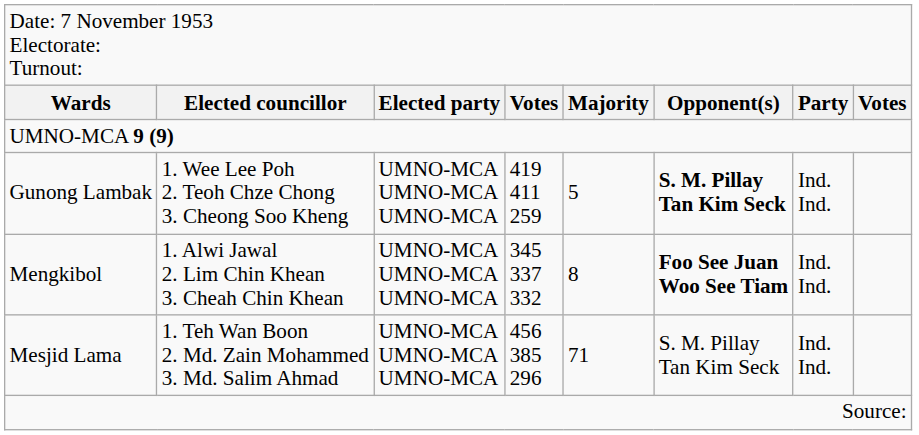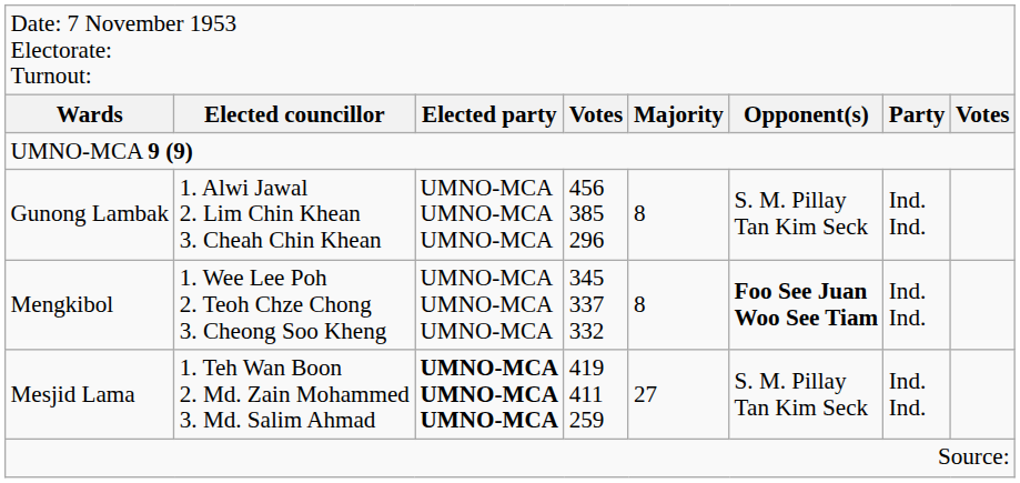 <table class=wikitable>
 <tr>
 <td colspan=10>Date: 7 November 1953<br>Electorate: <br>Turnout:</td>
 </tr>
 <tr>
 <th>Wards</th>
 <th>Elected councillor</th>
 <th>Elected party</th>
 <th>Votes</th>
 <th>Majority</th>
 <th>Opponent(s)</th>
 <th>Party</th>
 <th>Votes</th>
 </tr>
 <tr>
 <td colspan=10>UMNO-MCA <strong>9 (9)</strong> </td>
 </tr>
 <tr>
 <td>Gunong Lambak</td>
-<td>1. Wee Lee Poh<br>2. Teoh Chze Chong<br>3. Cheong Soo Kheng</td>
+<td>1. Alwi Jawal<br>2. Lim Chin Khean<br>3. Cheah Chin Khean</td>
 <td>UMNO-MCA<br>UMNO-MCA<br>UMNO-MCA</td>
-<td>419<br>411<br>259</td>
-<td>5</td>
-<td><strong>S. M. Pillay<br>Tan Kim Seck</strong></td>
+<td>456<br>385<br>296</td>
+<td>8</td>
+<td>S. M. Pillay<br>Tan Kim Seck</td>
 <td>Ind.<br>Ind.</td>
 <td></td>
 </tr>
 <tr>
 <td>Mengkibol</td>
-<td>1. Alwi Jawal<br>2. Lim Chin Khean<br>3. Cheah Chin Khean</td>
+<td>1. Wee Lee Poh<br>2. Teoh Chze Chong<br>3. Cheong Soo Kheng</td>
 <td>UMNO-MCA<br>UMNO-MCA<br>UMNO-MCA</td>
 <td>345<br>337<br>332</td>
 <td>8</td>
 <td><strong>Foo See Juan<br>Woo See Tiam</strong></td>
 <td>Ind.<br>Ind.</td>
 <td></td>
 </tr>
 <tr>
 <td>Mesjid Lama</td>
 <td>1. Teh Wan Boon<br>2. Md. Zain Mohammed<br>3. Md. Salim Ahmad</td>
-<td>UMNO-MCA<br>UMNO-MCA<br>UMNO-MCA</td>
-<td>456<br>385<br>296</td>
-<td>71</td>
+<td><strong>UMNO-MCA<br>UMNO-MCA<br>UMNO-MCA</strong></td>
+<td>419<br>411<br>259</td>
+<td>27</td>
 <td>S. M. Pillay<br>Tan Kim Seck</td>
 <td>Ind.<br>Ind.</td>
 <td></td>
 </tr>
 <tr>
 <td colspan=10 align=right>Source: </td>
 </tr>
 </table>
